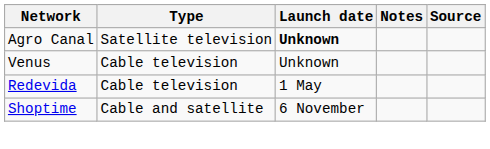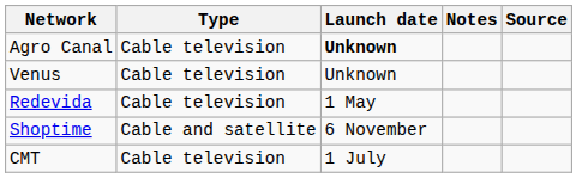 <table class="wikitable sortable">
 <tr>
 <th>Network</th>
 <th>Type</th>
 <th>Launch date</th>
 <th>Notes</th>
 <th>Source</th>
 </tr>
 <tr>
 <td>Agro Canal</td>
-<td>Satellite television</td>
+<td>Cable television</td>
 <td><strong>Unknown</strong></td>
 <td></td>
 <td></td>
 </tr>
 <tr>
 <td>Venus</td>
 <td>Cable television</td>
 <td>Unknown</td>
 <td></td>
 <td></td>
 </tr>
 <tr>
 <td><a href='#'>Redevida</a></td>
 <td>Cable television</td>
 <td>1 May</td>
 <td></td>
 <td></td>
 </tr>
 <tr>
 <td><a href='#'>Shoptime</a></td>
 <td>Cable and satellite</td>
 <td>6 November</td>
 <td></td>
 <td></td>
 </tr>
+<tr>
+<td>CMT</td>
+<td>Cable television</td>
+<td>1 July</td>
+<td></td>
+<td></td>
+</tr>
 </table>
